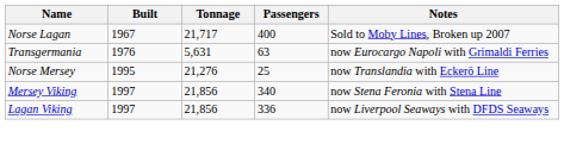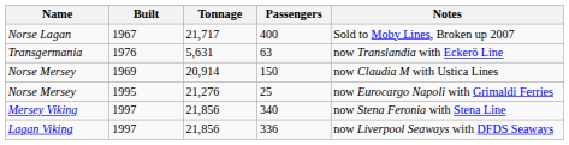 <table class="wikitable sortable" border="1">
 <tr>
 <th scope="col" width="130pt">Name</th>
 <th scope="col" width="90pt">Built</th>
 <th scope="col" width="90pt">Tonnage</th>
 <th scope="col" width="90pt">Passengers</th>
 <th scope="col" width="300pt" class="unsortable">Notes</th>
 </tr>
 <tr>
 <td><em>Norse Lagan</em></td>
 <td>1967</td>
 <td>21,717</td>
 <td>400</td>
 <td>Sold to <a href='#'>Moby Lines</a>, Broken up 2007</td>
 </tr>
 <tr>
 <td><em>Transgermania</em></td>
 <td>1976</td>
 <td>5,631</td>
 <td>63</td>
-<td>now <em>Eurocargo Napoli</em> with <a href='#'>Grimaldi Ferries</a></td>
+<td>now <em>Translandia</em> with <a href='#'>Eckerö Line</a></td>
+</tr>
+<tr>
+<td><em>Norse Mersey</em></td>
+<td>1969</td>
+<td>20,914</td>
+<td>150</td>
+<td>now <em>Claudia M</em> with Ustica Lines</td>
 </tr>
 <tr>
 <td><em>Norse Mersey</em></td>
 <td>1995</td>
 <td>21,276</td>
 <td>25</td>
-<td>now <em>Translandia</em> with <a href='#'>Eckerö Line</a></td>
+<td>now <em>Eurocargo Napoli</em> with <a href='#'>Grimaldi Ferries</a></td>
 </tr>
 <tr>
 <td><a href='#'><em>Mersey Viking</em></a></td>
 <td>1997</td>
 <td>21,856</td>
 <td>340</td>
 <td>now <em>Stena Feronia</em> with <a href='#'>Stena Line</a></td>
 </tr>
 <tr>
 <td><a href='#'><em>Lagan Viking</em></a></td>
 <td>1997</td>
 <td>21,856</td>
 <td>336</td>
 <td>now <em>Liverpool Seaways</em> with <a href='#'>DFDS Seaways</a></td>
 </tr>
 </table>
